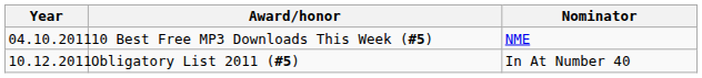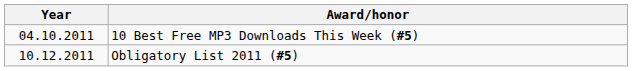 <table class="wikitable sortable"  style="table-layout:fixed; width:650px;">
 <tr>
 <th width="60">Year</th>
 <th style="width:325px;">Award/honor</th>
-<th style="width:150px;">Nominator</th>
 </tr>
 <tr>
 <td style="text-align:center;">04.10.2011</td>
 <td>10 Best Free MP3 Downloads This Week (<strong>#5</strong>)</td>
-<td><a href='#'>NME</a></td>
 </tr>
 <tr>
 <td style="text-align:center;">10.12.2011</td>
 <td>Obligatory List 2011 (<strong>#5</strong>)</td>
-<td>In At Number 40</td>
 </tr>
 </table>
